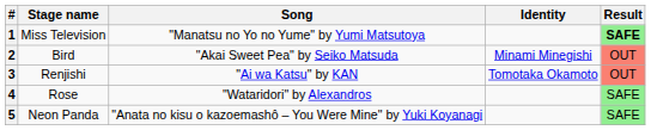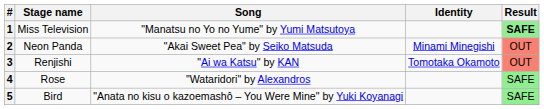 <table class="wikitable plainrowheaders" style="text-align: center;">
 <tr>
 <th>#</th>
 <th>Stage name</th>
 <th>Song</th>
 <th>Identity</th>
 <th>Result</th>
 </tr>
 <tr>
 <th>1</th>
 <td>Miss Television</td>
 <td>"Manatsu no Yo no Yume" by <a href='#'>Yumi Matsutoya</a></td>
 <td></td>
 <td bgcolor="lightgreen"><strong>SAFE</strong></td>
 </tr>
 <tr>
 <th>2</th>
-<td>Bird</td>
+<td>Neon Panda</td>
 <td>"Akai Sweet Pea" by <a href='#'>Seiko Matsuda</a></td>
 <td><a href='#'>Minami Minegishi</a></td>
 <td bgcolor=salmon>OUT</td>
 </tr>
 <tr>
 <th>3</th>
 <td>Renjishi</td>
 <td>"<a href='#'>Ai wa Katsu</a>" by <a href='#'>KAN</a></td>
 <td><a href='#'>Tomotaka Okamoto</a></td>
 <td bgcolor=salmon>OUT</td>
 </tr>
 <tr>
 <th>4</th>
 <td>Rose</td>
 <td>"Wataridori" by <a href='#'>Alexandros</a></td>
 <td></td>
 <td bgcolor="lightgreen">SAFE</td>
 </tr>
 <tr>
 <th>5</th>
-<td>Neon Panda</td>
+<td>Bird</td>
 <td>"Anata no kisu o kazoemashô – You Were Mine" by <a href='#'>Yuki Koyanagi</a></td>
 <td></td>
 <td bgcolor="lightgreen">SAFE</td>
 </tr>
 </table>
